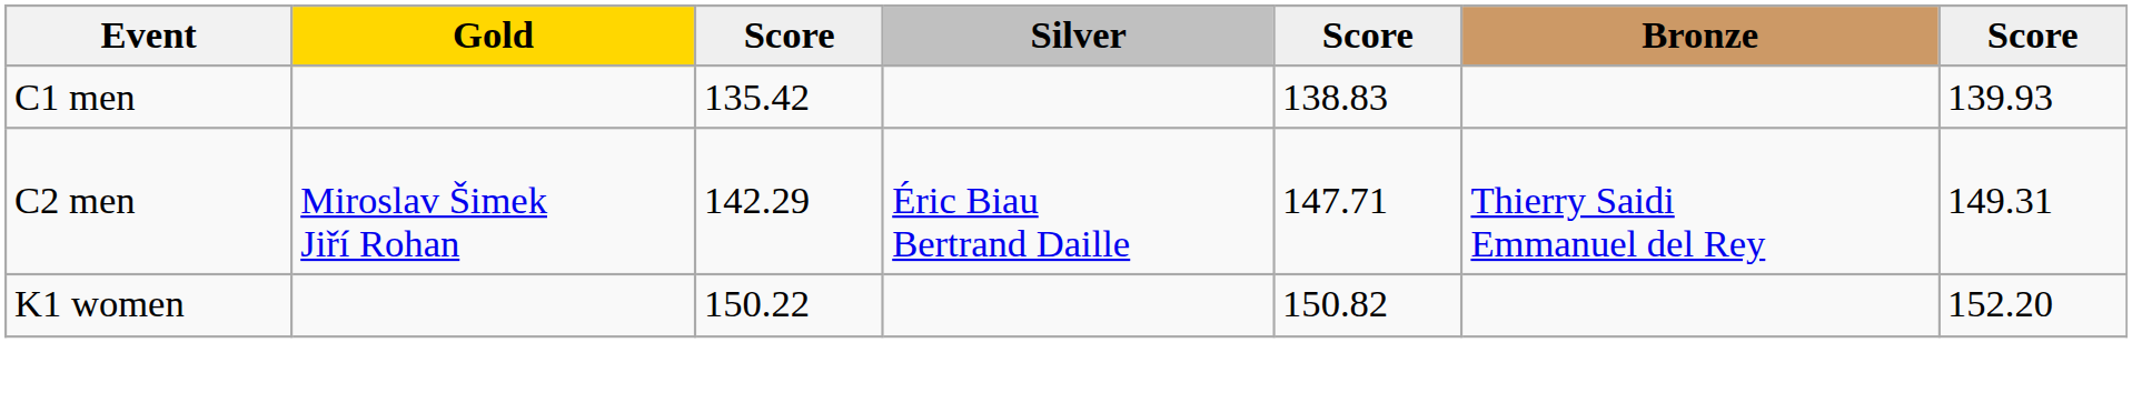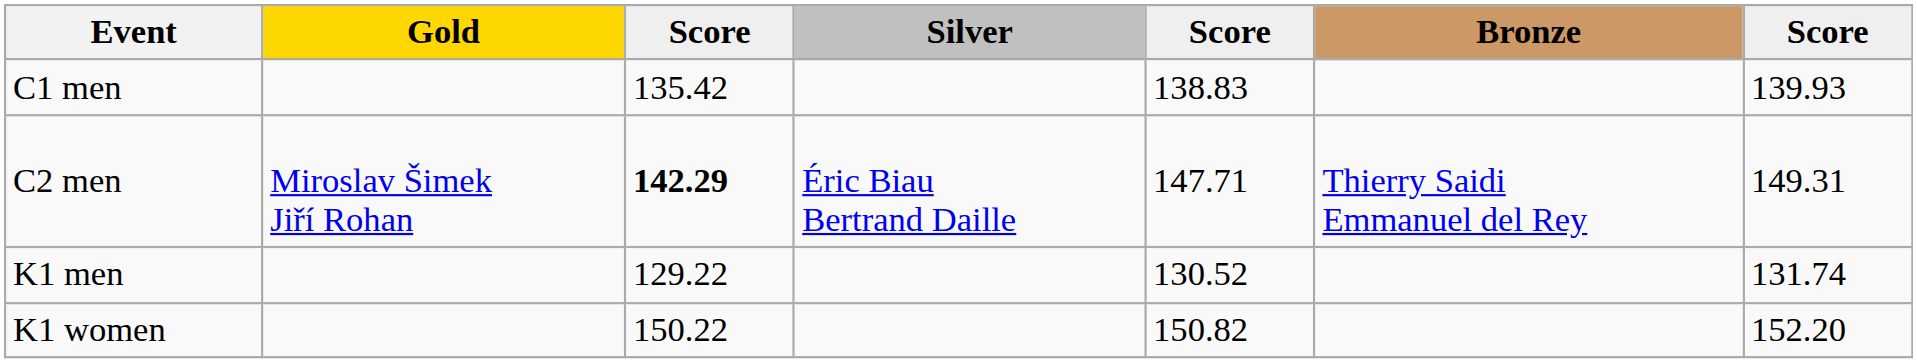 <table class="wikitable" width=100%>
 <tr>
 <th>Event</th>
 <td align=center bgcolor="gold"><strong>Gold</strong></td>
 <td align=center bgcolor="EFEFEF"><strong>Score</strong></td>
 <td align=center bgcolor="silver"><strong>Silver</strong></td>
 <td align=center bgcolor="EFEFEF"><strong>Score</strong></td>
 <td align=center bgcolor="CC9966"><strong>Bronze</strong></td>
 <td align=center bgcolor="EFEFEF"><strong>Score</strong></td>
 </tr>
 <tr>
 <td>C1 men</td>
 <td></td>
 <td>135.42</td>
 <td></td>
 <td>138.83</td>
 <td></td>
 <td>139.93</td>
 </tr>
 <tr>
 <td>C2 men</td>
 <td><br><a href='#'>Miroslav Šimek</a><br><a href='#'>Jiří Rohan</a></td>
-<td>142.29</td>
+<td><strong>142.29</strong></td>
 <td><br><a href='#'>Éric Biau</a><br><a href='#'>Bertrand Daille</a></td>
 <td>147.71</td>
 <td><br><a href='#'>Thierry Saidi</a><br><a href='#'>Emmanuel del Rey</a></td>
 <td>149.31</td>
+</tr>
+<tr>
+<td>K1 men</td>
+<td></td>
+<td>129.22</td>
+<td></td>
+<td>130.52</td>
+<td></td>
+<td>131.74</td>
 </tr>
 <tr>
 <td>K1 women</td>
 <td></td>
 <td>150.22</td>
 <td></td>
 <td>150.82</td>
 <td></td>
 <td>152.20</td>
 </tr>
 </table>
